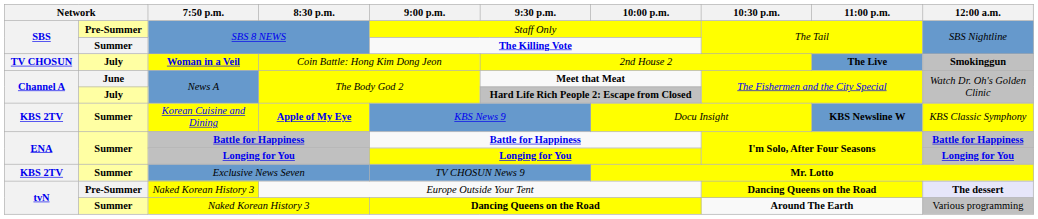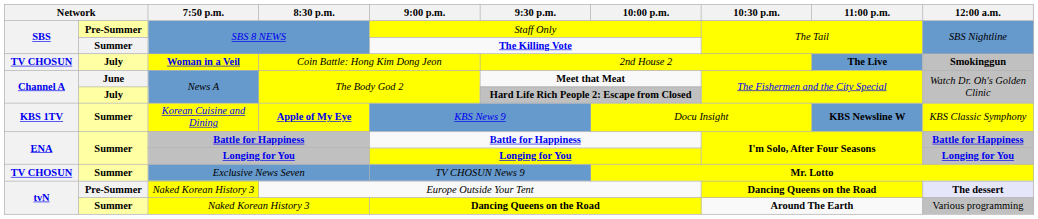 <table class="wikitable" style="width:100%;margin-right:0;text-align:center">
 <tr>
 <th colspan="2" style="width:13%;">Network</th>
 <th style="width:10%;">7:50 p.m.</th>
 <th style="width:10%;">8:30 p.m.</th>
 <th style="width:10%;">9:00 p.m.</th>
 <th style="width:10%;">9:30 p.m.</th>
 <th style="width:10%;">10:00 p.m.</th>
 <th style="width:10%;">10:30 p.m.</th>
 <th style="width:10%;">11:00 p.m.</th>
 <th style="width:10%;">12:00 a.m.</th>
 </tr>
 <tr>
 <th rowspan="2"><a href='#'>SBS</a></th>
 <th style="background:#FFFFA3;">Pre-Summer</th>
 <td colspan="2" rowspan="2" style="background:#6699CC;"><em><a href='#'>SBS 8 NEWS</a></em></td>
 <td colspan="3" style="background:yellow;"><em>Staff Only</em></td>
 <td colspan="2" rowspan="2" style="background:yellow;"><em>The Tail</em></td>
 <td rowspan="2" style="background:#6699CC;"><em>SBS Nightline</em></td>
 </tr>
 <tr>
 <th>Summer</th>
 <td colspan="3"><strong><a href='#'>The Killing Vote</a></strong></td>
 </tr>
 <tr>
 <th rowspan="1"><a href='#'>TV CHOSUN</a></th>
 <th style="background:#FFFFA3;">July</th>
 <td colspan="1" style="background:yellow;"><strong><a href='#'>Woman in a Veil</a></strong></td>
 <td colspan="2" style="background:yellow;"><em>Coin Battle: Hong Kim Dong Jeon</em></td>
 <td colspan="3" style="background:yellow;"><em>2nd House 2</em></td>
 <td colspan="1" style="background:#6699CC;"><strong>The Live</strong></td>
 <td colspan="1" style="background:#C0C0C0;"><strong>Smokinggun</strong> </td>
 </tr>
 <tr>
 <th rowspan="2"><a href='#'>Channel A</a></th>
 <th>June</th>
 <td rowspan="2" style="background:#6699CC;"><em>News A</em> </td>
 <td rowspan="2" colspan="2" style="background:yellow;"><em>The Body God 2</em></td>
 <td colspan="2"><strong>Meet that Meat</strong></td>
 <td rowspan="2" colspan="2" style="background:yellow;"><em><a href='#'>The Fishermen and the City Special</a></em></td>
 <td rowspan="2" style="background:#C0C0C0;"><em>Watch Dr. Oh's Golden Clinic</em> </td>
 </tr>
 <tr>
 <th style="background:#FFFFA3;">July</th>
 <td colspan="2" style="background:#C0C0C0;"><strong>Hard Life Rich People 2: Escape from Closed</strong> </td>
 </tr>
 <tr>
-<th rowspan="1"><a href='#'>KBS 2TV</a></th>
+<th rowspan="1"><a href='#'>KBS 1TV</a></th>
 <th style="background:#FFFFA3;">Summer</th>
 <td colspan="1" style="background:yellow"><em><a href='#'>Korean Cuisine and Dining</a></em></td>
 <td colspan="1" style="background:yellow"><strong><a href='#'>Apple of My Eye</a></strong></td>
 <td colspan="2" style="background:#6699CC"><em><a href='#'>KBS News 9</a></em></td>
 <td colspan="2" style="background:yellow"><em>Docu Insight</em></td>
 <td colspan="1" style="background:#6699CC"><strong>KBS Newsline W</strong></td>
 <td colspan="1" style="background:yellow"><em>KBS Classic Symphony</em></td>
 </tr>
 <tr>
 <th rowspan="2"><a href='#'>ENA</a></th>
 <th rowspan="2" style="background:#FFFFA3;">Summer</th>
 <td colspan="2" style="background:#C0C0C0;"><strong><a href='#'>Battle for Happiness</a></strong> </td>
 <td colspan="3"><strong><a href='#'>Battle for Happiness</a></strong></td>
 <td colspan="2" rowspan="2" style="background:yellow"><strong>I'm Solo, After Four Seasons</strong></td>
 <td style="background:#C0C0C0;"><strong><a href='#'>Battle for Happiness</a></strong> </td>
 </tr>
 <tr>
 <td colspan="2" style="background:#C0C0C0;"><strong><a href='#'>Longing for You</a></strong> </td>
 <td colspan="3" style="background:yellow"><strong><a href='#'>Longing for You</a></strong></td>
 <td style="background:#C0C0C0;"><strong><a href='#'>Longing for You</a></strong> </td>
 </tr>
 <tr>
-<th rowspan="1"><a href='#'>KBS 2TV</a></th>
+<th rowspan="1"><a href='#'>TV CHOSUN</a></th>
 <th style="background:#FFFFA3;">Summer</th>
 <td colspan="2" style="background:#6699CC;"><em>Exclusive News Seven</em></td>
 <td colspan="2" style="background:#6699CC;"><em>TV CHOSUN News 9</em></td>
 <td colspan="4" style="background:yellow"><strong>Mr. Lotto</strong></td>
 </tr>
 <tr>
 <th rowspan="2"><a href='#'>tvN</a></th>
 <th>Pre-Summer</th>
 <td colspan="1" style="background:yellow;"><em>Naked Korean History 3</em> </td>
 <td colspan="4"><em>Europe Outside Your Tent</em></td>
 <td colspan="2" style="background:yellow;"><strong>Dancing Queens on the Road</strong></td>
 <td style="background: lavender;"><strong>The dessert</strong> </td>
 </tr>
 <tr>
 <th style="background:#FFFFA3;">Summer</th>
 <td colspan="2" style="background:yellow;"><em>Naked Korean History 3</em> </td>
 <td colspan="3" style="background:yellow;"><strong>Dancing Queens on the Road</strong></td>
 <td colspan="2"><strong>Around The Earth</strong></td>
 <td style="background:#C0C0C0;">Various programming </td>
 </tr>
 </table>
